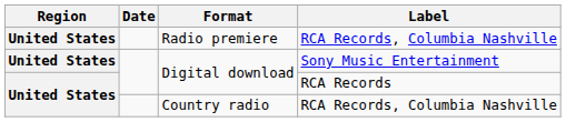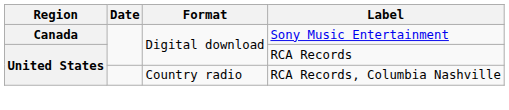 <table class="wikitable plainrowheaders">
 <tr>
 <th scope="col">Region</th>
 <th>Date</th>
 <th>Format</th>
 <th>Label</th>
 </tr>
 <tr>
-<th scope="row">United States</th>
-<td></td>
-<td>Radio premiere</td>
-<td><a href='#'>RCA Records</a>, <a href='#'>Columbia Nashville</a></td>
-</tr>
-<tr>
-<th scope="row">United States</th>
+<th scope="row">Canada</th>
 <td rowspan="2"></td>
 <td rowspan="2">Digital download</td>
 <td><a href='#'>Sony Music Entertainment</a></td>
 </tr>
 <tr>
 <th scope="row" rowspan="2">United States</th>
 <td>RCA Records</td>
 </tr>
 <tr>
 <td></td>
 <td>Country radio</td>
 <td>RCA Records, Columbia Nashville</td>
 </tr>
 </table>
